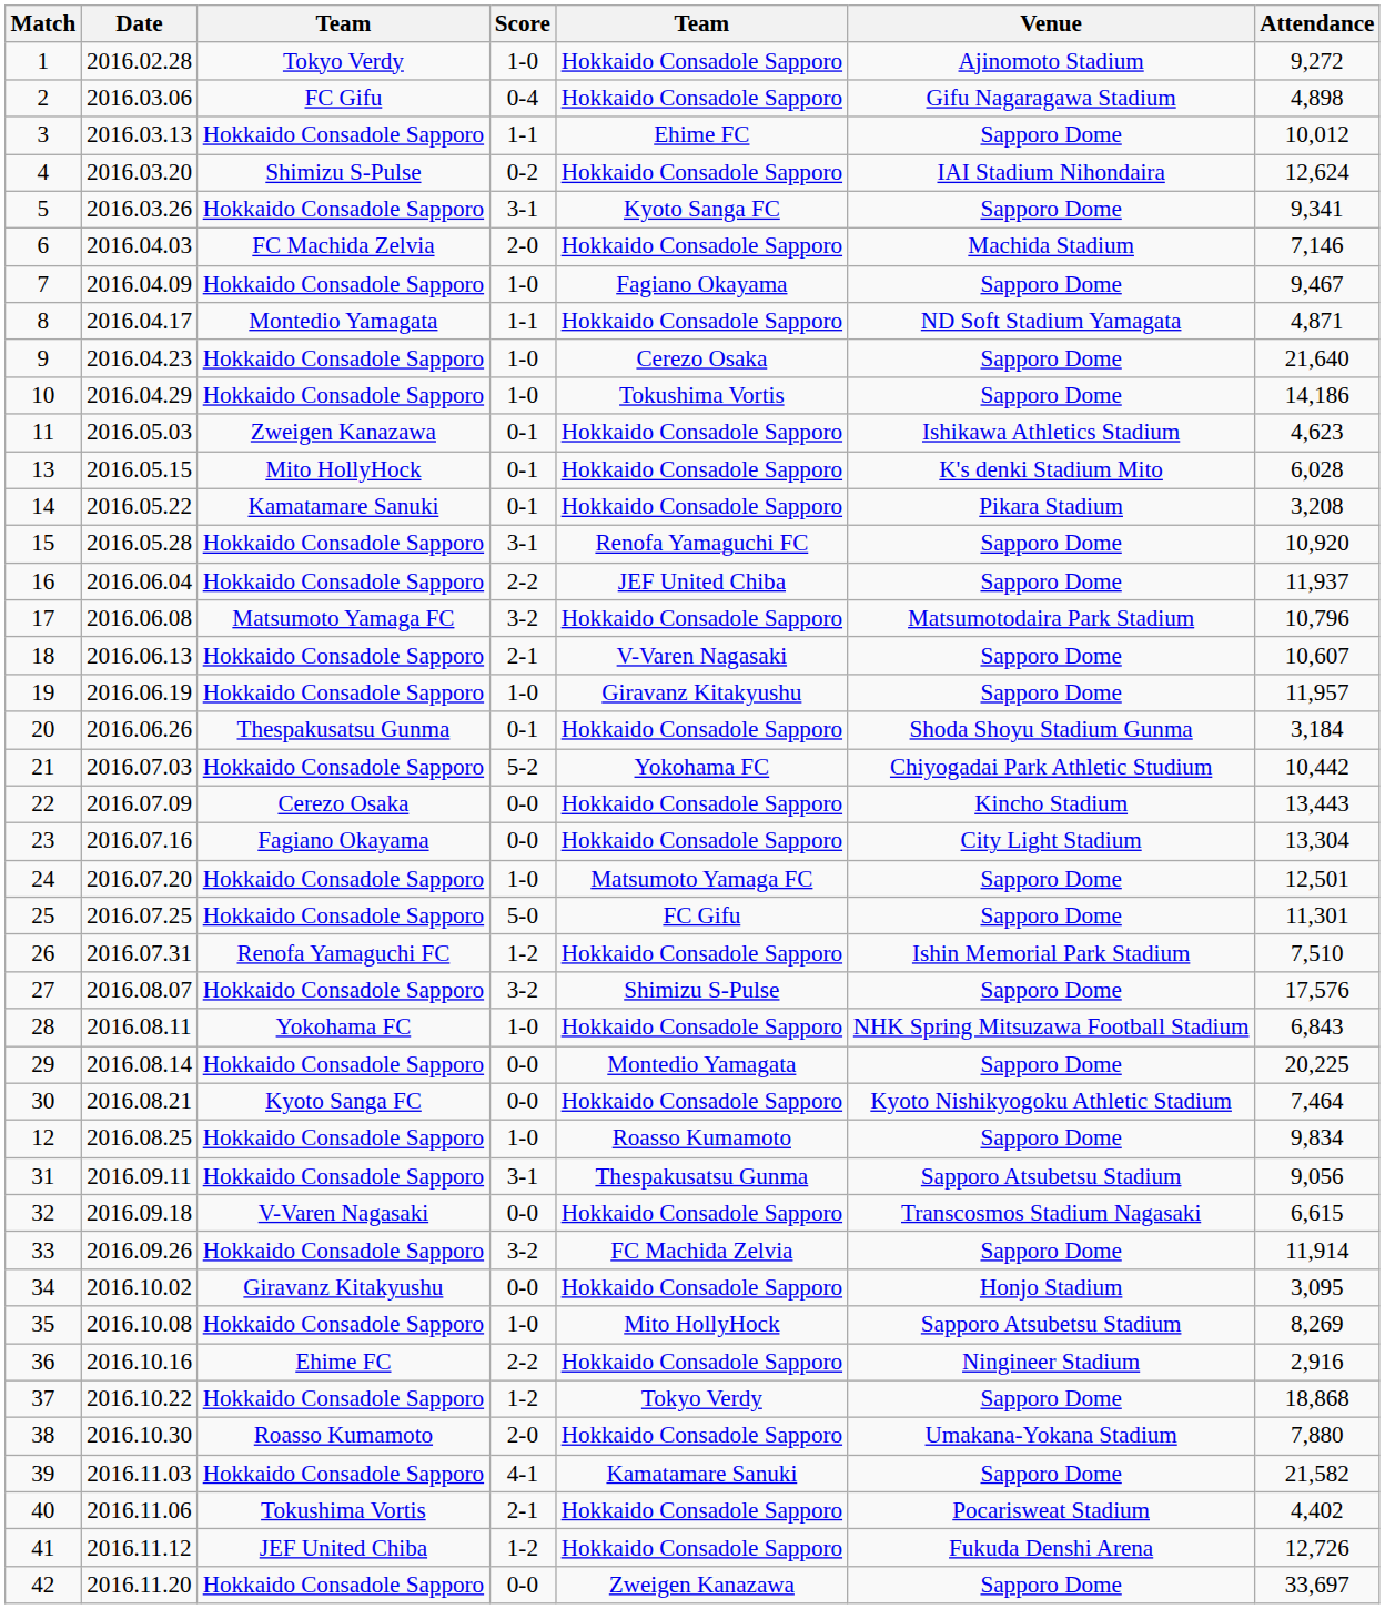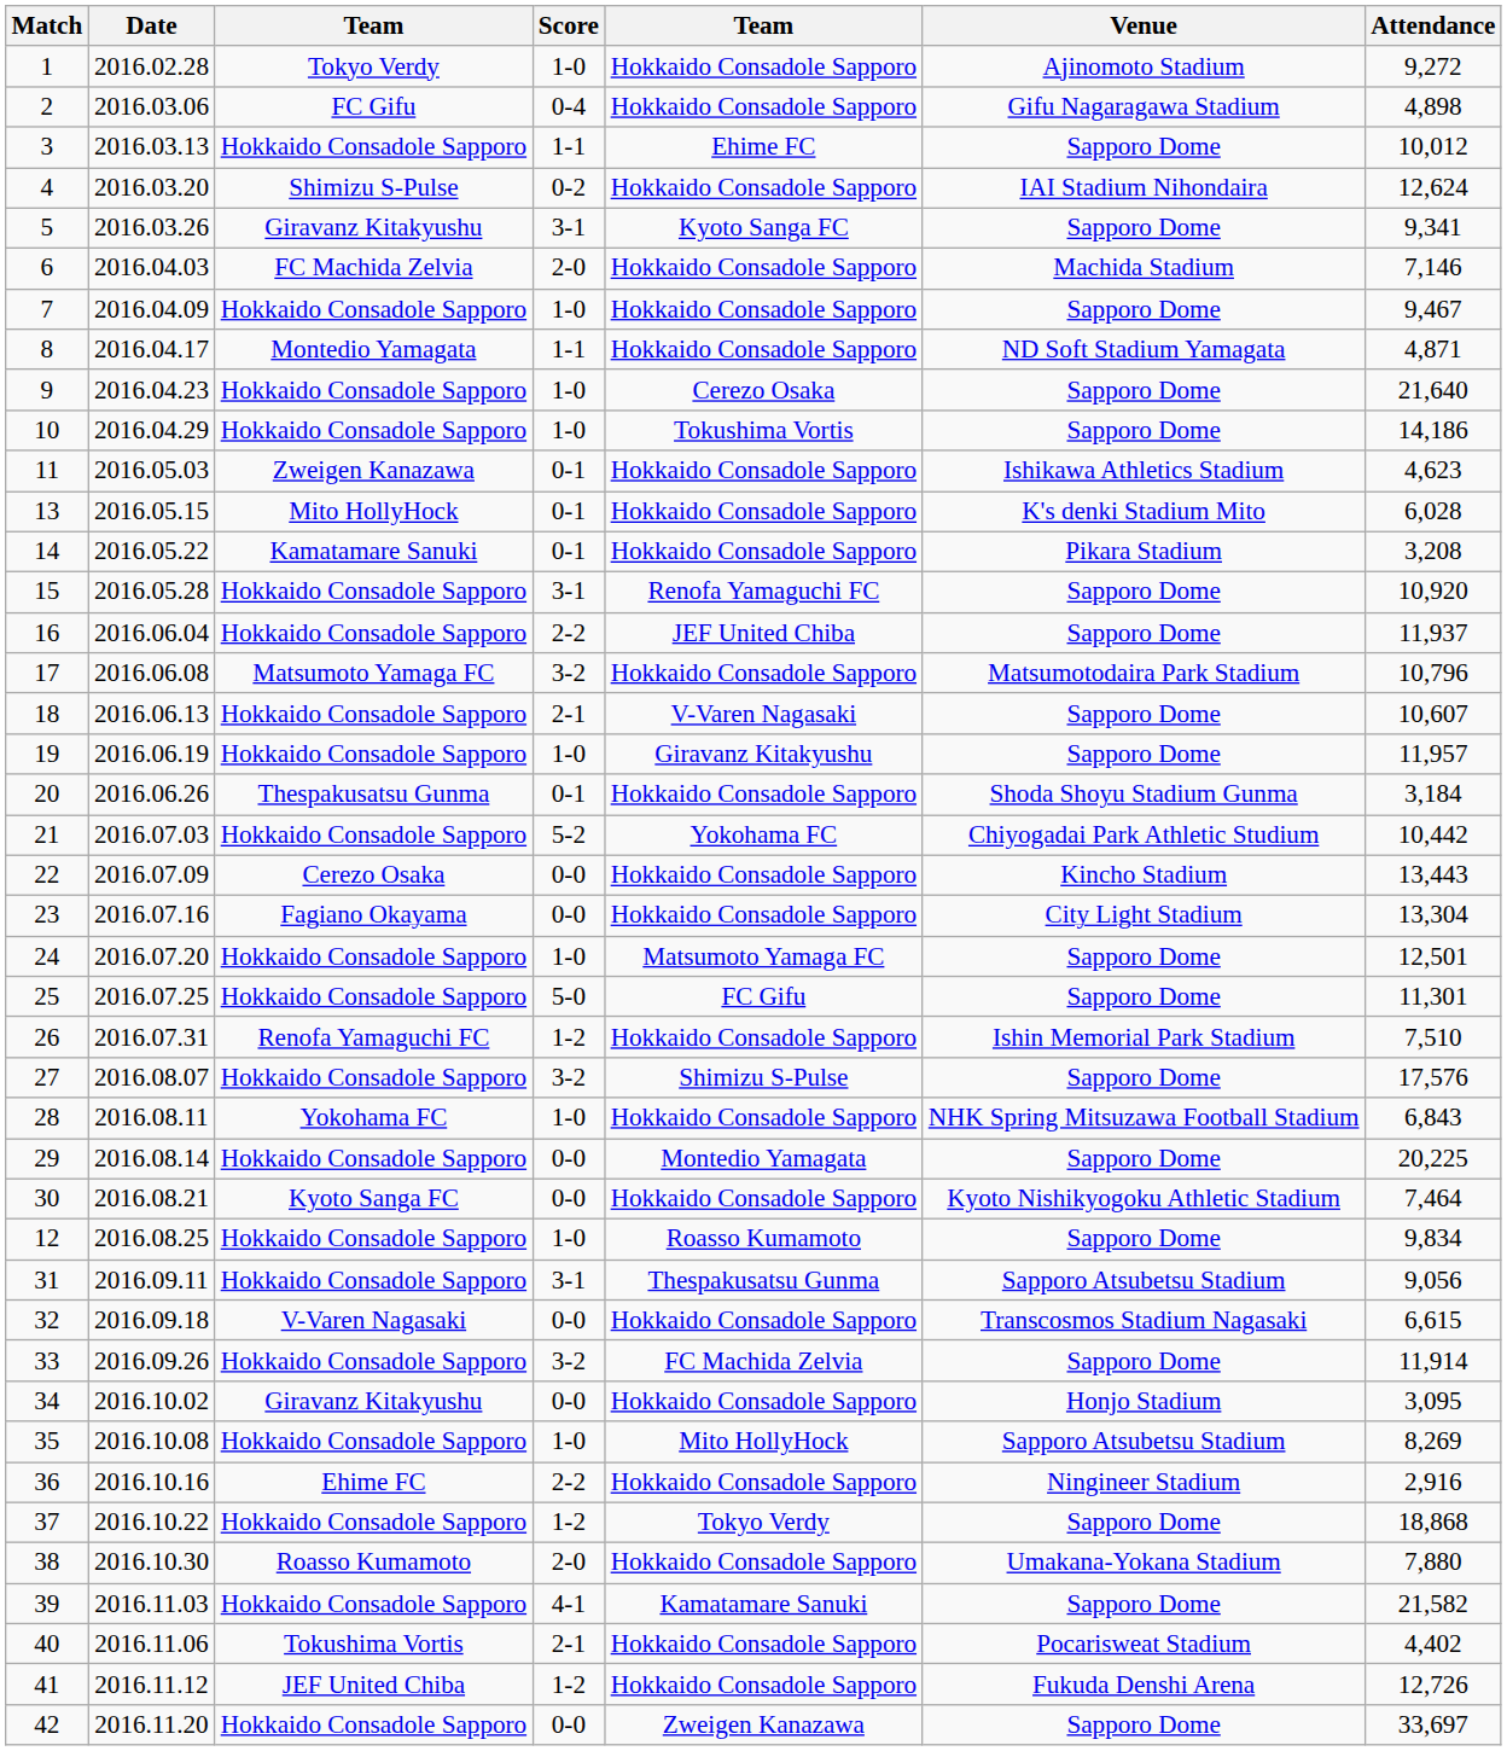 <table class="wikitable" style="text-align:center;">
 <tr>
 <th>Match</th>
 <th>Date</th>
 <th>Team</th>
 <th>Score</th>
 <th>Team</th>
 <th>Venue</th>
 <th>Attendance</th>
 </tr>
 <tr>
 <td>1</td>
 <td>2016.02.28</td>
 <td><a href='#'>Tokyo Verdy</a></td>
 <td>1-0</td>
 <td><a href='#'>Hokkaido Consadole Sapporo</a></td>
 <td><a href='#'>Ajinomoto Stadium</a></td>
 <td>9,272</td>
 </tr>
 <tr>
 <td>2</td>
 <td>2016.03.06</td>
 <td><a href='#'>FC Gifu</a></td>
 <td>0-4</td>
 <td><a href='#'>Hokkaido Consadole Sapporo</a></td>
 <td><a href='#'>Gifu Nagaragawa Stadium</a></td>
 <td>4,898</td>
 </tr>
 <tr>
 <td>3</td>
 <td>2016.03.13</td>
 <td><a href='#'>Hokkaido Consadole Sapporo</a></td>
 <td>1-1</td>
 <td><a href='#'>Ehime FC</a></td>
 <td><a href='#'>Sapporo Dome</a></td>
 <td>10,012</td>
 </tr>
 <tr>
 <td>4</td>
 <td>2016.03.20</td>
 <td><a href='#'>Shimizu S-Pulse</a></td>
 <td>0-2</td>
 <td><a href='#'>Hokkaido Consadole Sapporo</a></td>
 <td><a href='#'>IAI Stadium Nihondaira</a></td>
 <td>12,624</td>
 </tr>
 <tr>
 <td>5</td>
 <td>2016.03.26</td>
-<td><a href='#'>Hokkaido Consadole Sapporo</a></td>
+<td><a href='#'>Giravanz Kitakyushu</a></td>
 <td>3-1</td>
 <td><a href='#'>Kyoto Sanga FC</a></td>
 <td><a href='#'>Sapporo Dome</a></td>
 <td>9,341</td>
 </tr>
 <tr>
 <td>6</td>
 <td>2016.04.03</td>
 <td><a href='#'>FC Machida Zelvia</a></td>
 <td>2-0</td>
 <td><a href='#'>Hokkaido Consadole Sapporo</a></td>
 <td><a href='#'>Machida Stadium</a></td>
 <td>7,146</td>
 </tr>
 <tr>
 <td>7</td>
 <td>2016.04.09</td>
 <td><a href='#'>Hokkaido Consadole Sapporo</a></td>
 <td>1-0</td>
-<td><a href='#'>Fagiano Okayama</a></td>
+<td><a href='#'>Hokkaido Consadole Sapporo</a></td>
 <td><a href='#'>Sapporo Dome</a></td>
 <td>9,467</td>
 </tr>
 <tr>
 <td>8</td>
 <td>2016.04.17</td>
 <td><a href='#'>Montedio Yamagata</a></td>
 <td>1-1</td>
 <td><a href='#'>Hokkaido Consadole Sapporo</a></td>
 <td><a href='#'>ND Soft Stadium Yamagata</a></td>
 <td>4,871</td>
 </tr>
 <tr>
 <td>9</td>
 <td>2016.04.23</td>
 <td><a href='#'>Hokkaido Consadole Sapporo</a></td>
 <td>1-0</td>
 <td><a href='#'>Cerezo Osaka</a></td>
 <td><a href='#'>Sapporo Dome</a></td>
 <td>21,640</td>
 </tr>
 <tr>
 <td>10</td>
 <td>2016.04.29</td>
 <td><a href='#'>Hokkaido Consadole Sapporo</a></td>
 <td>1-0</td>
 <td><a href='#'>Tokushima Vortis</a></td>
 <td><a href='#'>Sapporo Dome</a></td>
 <td>14,186</td>
 </tr>
 <tr>
 <td>11</td>
 <td>2016.05.03</td>
 <td><a href='#'>Zweigen Kanazawa</a></td>
 <td>0-1</td>
 <td><a href='#'>Hokkaido Consadole Sapporo</a></td>
 <td><a href='#'>Ishikawa Athletics Stadium</a></td>
 <td>4,623</td>
 </tr>
 <tr>
 <td>13</td>
 <td>2016.05.15</td>
 <td><a href='#'>Mito HollyHock</a></td>
 <td>0-1</td>
 <td><a href='#'>Hokkaido Consadole Sapporo</a></td>
 <td><a href='#'>K's denki Stadium Mito</a></td>
 <td>6,028</td>
 </tr>
 <tr>
 <td>14</td>
 <td>2016.05.22</td>
 <td><a href='#'>Kamatamare Sanuki</a></td>
 <td>0-1</td>
 <td><a href='#'>Hokkaido Consadole Sapporo</a></td>
 <td><a href='#'>Pikara Stadium</a></td>
 <td>3,208</td>
 </tr>
 <tr>
 <td>15</td>
 <td>2016.05.28</td>
 <td><a href='#'>Hokkaido Consadole Sapporo</a></td>
 <td>3-1</td>
 <td><a href='#'>Renofa Yamaguchi FC</a></td>
 <td><a href='#'>Sapporo Dome</a></td>
 <td>10,920</td>
 </tr>
 <tr>
 <td>16</td>
 <td>2016.06.04</td>
 <td><a href='#'>Hokkaido Consadole Sapporo</a></td>
 <td>2-2</td>
 <td><a href='#'>JEF United Chiba</a></td>
 <td><a href='#'>Sapporo Dome</a></td>
 <td>11,937</td>
 </tr>
 <tr>
 <td>17</td>
 <td>2016.06.08</td>
 <td><a href='#'>Matsumoto Yamaga FC</a></td>
 <td>3-2</td>
 <td><a href='#'>Hokkaido Consadole Sapporo</a></td>
 <td><a href='#'>Matsumotodaira Park Stadium</a></td>
 <td>10,796</td>
 </tr>
 <tr>
 <td>18</td>
 <td>2016.06.13</td>
 <td><a href='#'>Hokkaido Consadole Sapporo</a></td>
 <td>2-1</td>
 <td><a href='#'>V-Varen Nagasaki</a></td>
 <td><a href='#'>Sapporo Dome</a></td>
 <td>10,607</td>
 </tr>
 <tr>
 <td>19</td>
 <td>2016.06.19</td>
 <td><a href='#'>Hokkaido Consadole Sapporo</a></td>
 <td>1-0</td>
 <td><a href='#'>Giravanz Kitakyushu</a></td>
 <td><a href='#'>Sapporo Dome</a></td>
 <td>11,957</td>
 </tr>
 <tr>
 <td>20</td>
 <td>2016.06.26</td>
 <td><a href='#'>Thespakusatsu Gunma</a></td>
 <td>0-1</td>
 <td><a href='#'>Hokkaido Consadole Sapporo</a></td>
 <td><a href='#'>Shoda Shoyu Stadium Gunma</a></td>
 <td>3,184</td>
 </tr>
 <tr>
 <td>21</td>
 <td>2016.07.03</td>
 <td><a href='#'>Hokkaido Consadole Sapporo</a></td>
 <td>5-2</td>
 <td><a href='#'>Yokohama FC</a></td>
 <td><a href='#'>Chiyogadai Park Athletic Studium</a></td>
 <td>10,442</td>
 </tr>
 <tr>
 <td>22</td>
 <td>2016.07.09</td>
 <td><a href='#'>Cerezo Osaka</a></td>
 <td>0-0</td>
 <td><a href='#'>Hokkaido Consadole Sapporo</a></td>
 <td><a href='#'>Kincho Stadium</a></td>
 <td>13,443</td>
 </tr>
 <tr>
 <td>23</td>
 <td>2016.07.16</td>
 <td><a href='#'>Fagiano Okayama</a></td>
 <td>0-0</td>
 <td><a href='#'>Hokkaido Consadole Sapporo</a></td>
 <td><a href='#'>City Light Stadium</a></td>
 <td>13,304</td>
 </tr>
 <tr>
 <td>24</td>
 <td>2016.07.20</td>
 <td><a href='#'>Hokkaido Consadole Sapporo</a></td>
 <td>1-0</td>
 <td><a href='#'>Matsumoto Yamaga FC</a></td>
 <td><a href='#'>Sapporo Dome</a></td>
 <td>12,501</td>
 </tr>
 <tr>
 <td>25</td>
 <td>2016.07.25</td>
 <td><a href='#'>Hokkaido Consadole Sapporo</a></td>
 <td>5-0</td>
 <td><a href='#'>FC Gifu</a></td>
 <td><a href='#'>Sapporo Dome</a></td>
 <td>11,301</td>
 </tr>
 <tr>
 <td>26</td>
 <td>2016.07.31</td>
 <td><a href='#'>Renofa Yamaguchi FC</a></td>
 <td>1-2</td>
 <td><a href='#'>Hokkaido Consadole Sapporo</a></td>
 <td><a href='#'>Ishin Memorial Park Stadium</a></td>
 <td>7,510</td>
 </tr>
 <tr>
 <td>27</td>
 <td>2016.08.07</td>
 <td><a href='#'>Hokkaido Consadole Sapporo</a></td>
 <td>3-2</td>
 <td><a href='#'>Shimizu S-Pulse</a></td>
 <td><a href='#'>Sapporo Dome</a></td>
 <td>17,576</td>
 </tr>
 <tr>
 <td>28</td>
 <td>2016.08.11</td>
 <td><a href='#'>Yokohama FC</a></td>
 <td>1-0</td>
 <td><a href='#'>Hokkaido Consadole Sapporo</a></td>
 <td><a href='#'>NHK Spring Mitsuzawa Football Stadium</a></td>
 <td>6,843</td>
 </tr>
 <tr>
 <td>29</td>
 <td>2016.08.14</td>
 <td><a href='#'>Hokkaido Consadole Sapporo</a></td>
 <td>0-0</td>
 <td><a href='#'>Montedio Yamagata</a></td>
 <td><a href='#'>Sapporo Dome</a></td>
 <td>20,225</td>
 </tr>
 <tr>
 <td>30</td>
 <td>2016.08.21</td>
 <td><a href='#'>Kyoto Sanga FC</a></td>
 <td>0-0</td>
 <td><a href='#'>Hokkaido Consadole Sapporo</a></td>
 <td><a href='#'>Kyoto Nishikyogoku Athletic Stadium</a></td>
 <td>7,464</td>
 </tr>
 <tr>
 <td>12</td>
 <td>2016.08.25</td>
 <td><a href='#'>Hokkaido Consadole Sapporo</a></td>
 <td>1-0</td>
 <td><a href='#'>Roasso Kumamoto</a></td>
 <td><a href='#'>Sapporo Dome</a></td>
 <td>9,834</td>
 </tr>
 <tr>
 <td>31</td>
 <td>2016.09.11</td>
 <td><a href='#'>Hokkaido Consadole Sapporo</a></td>
 <td>3-1</td>
 <td><a href='#'>Thespakusatsu Gunma</a></td>
 <td><a href='#'>Sapporo Atsubetsu Stadium</a></td>
 <td>9,056</td>
 </tr>
 <tr>
 <td>32</td>
 <td>2016.09.18</td>
 <td><a href='#'>V-Varen Nagasaki</a></td>
 <td>0-0</td>
 <td><a href='#'>Hokkaido Consadole Sapporo</a></td>
 <td><a href='#'>Transcosmos Stadium Nagasaki</a></td>
 <td>6,615</td>
 </tr>
 <tr>
 <td>33</td>
 <td>2016.09.26</td>
 <td><a href='#'>Hokkaido Consadole Sapporo</a></td>
 <td>3-2</td>
 <td><a href='#'>FC Machida Zelvia</a></td>
 <td><a href='#'>Sapporo Dome</a></td>
 <td>11,914</td>
 </tr>
 <tr>
 <td>34</td>
 <td>2016.10.02</td>
 <td><a href='#'>Giravanz Kitakyushu</a></td>
 <td>0-0</td>
 <td><a href='#'>Hokkaido Consadole Sapporo</a></td>
 <td><a href='#'>Honjo Stadium</a></td>
 <td>3,095</td>
 </tr>
 <tr>
 <td>35</td>
 <td>2016.10.08</td>
 <td><a href='#'>Hokkaido Consadole Sapporo</a></td>
 <td>1-0</td>
 <td><a href='#'>Mito HollyHock</a></td>
 <td><a href='#'>Sapporo Atsubetsu Stadium</a></td>
 <td>8,269</td>
 </tr>
 <tr>
 <td>36</td>
 <td>2016.10.16</td>
 <td><a href='#'>Ehime FC</a></td>
 <td>2-2</td>
 <td><a href='#'>Hokkaido Consadole Sapporo</a></td>
 <td><a href='#'>Ningineer Stadium</a></td>
 <td>2,916</td>
 </tr>
 <tr>
 <td>37</td>
 <td>2016.10.22</td>
 <td><a href='#'>Hokkaido Consadole Sapporo</a></td>
 <td>1-2</td>
 <td><a href='#'>Tokyo Verdy</a></td>
 <td><a href='#'>Sapporo Dome</a></td>
 <td>18,868</td>
 </tr>
 <tr>
 <td>38</td>
 <td>2016.10.30</td>
 <td><a href='#'>Roasso Kumamoto</a></td>
 <td>2-0</td>
 <td><a href='#'>Hokkaido Consadole Sapporo</a></td>
 <td><a href='#'>Umakana-Yokana Stadium</a></td>
 <td>7,880</td>
 </tr>
 <tr>
 <td>39</td>
 <td>2016.11.03</td>
 <td><a href='#'>Hokkaido Consadole Sapporo</a></td>
 <td>4-1</td>
 <td><a href='#'>Kamatamare Sanuki</a></td>
 <td><a href='#'>Sapporo Dome</a></td>
 <td>21,582</td>
 </tr>
 <tr>
 <td>40</td>
 <td>2016.11.06</td>
 <td><a href='#'>Tokushima Vortis</a></td>
 <td>2-1</td>
 <td><a href='#'>Hokkaido Consadole Sapporo</a></td>
 <td><a href='#'>Pocarisweat Stadium</a></td>
 <td>4,402</td>
 </tr>
 <tr>
 <td>41</td>
 <td>2016.11.12</td>
 <td><a href='#'>JEF United Chiba</a></td>
 <td>1-2</td>
 <td><a href='#'>Hokkaido Consadole Sapporo</a></td>
 <td><a href='#'>Fukuda Denshi Arena</a></td>
 <td>12,726</td>
 </tr>
 <tr>
 <td>42</td>
 <td>2016.11.20</td>
 <td><a href='#'>Hokkaido Consadole Sapporo</a></td>
 <td>0-0</td>
 <td><a href='#'>Zweigen Kanazawa</a></td>
 <td><a href='#'>Sapporo Dome</a></td>
 <td>33,697</td>
 </tr>
 </table>
